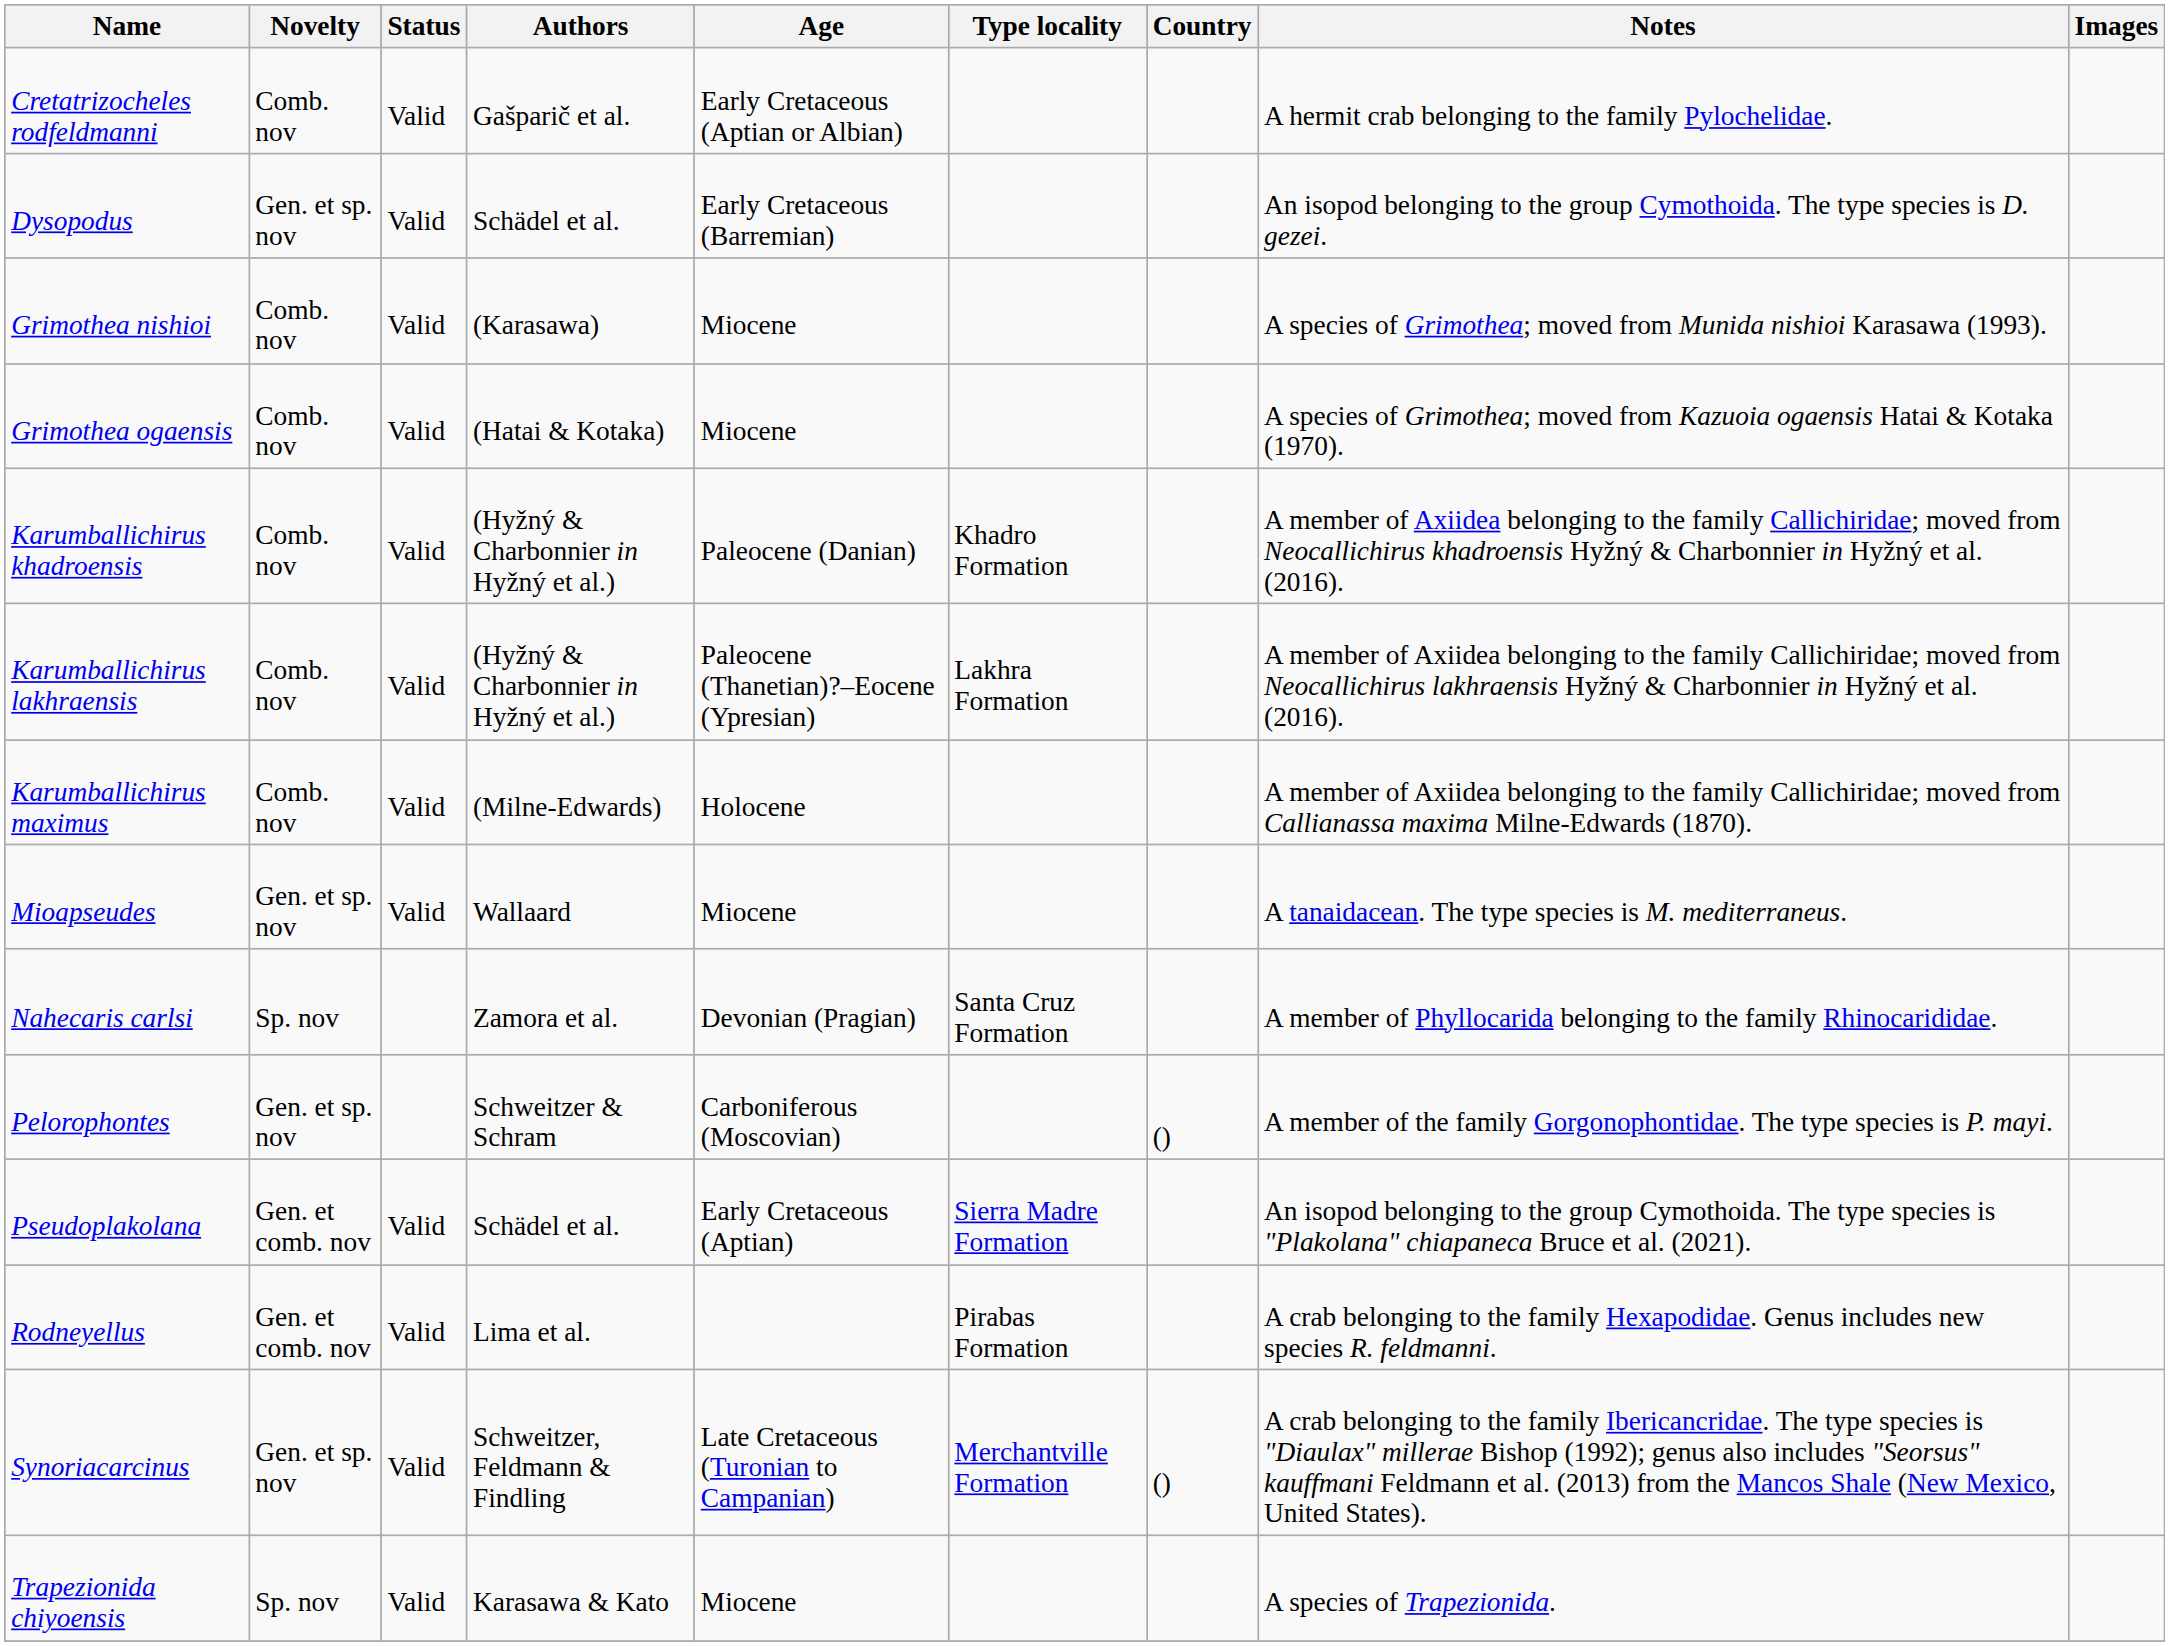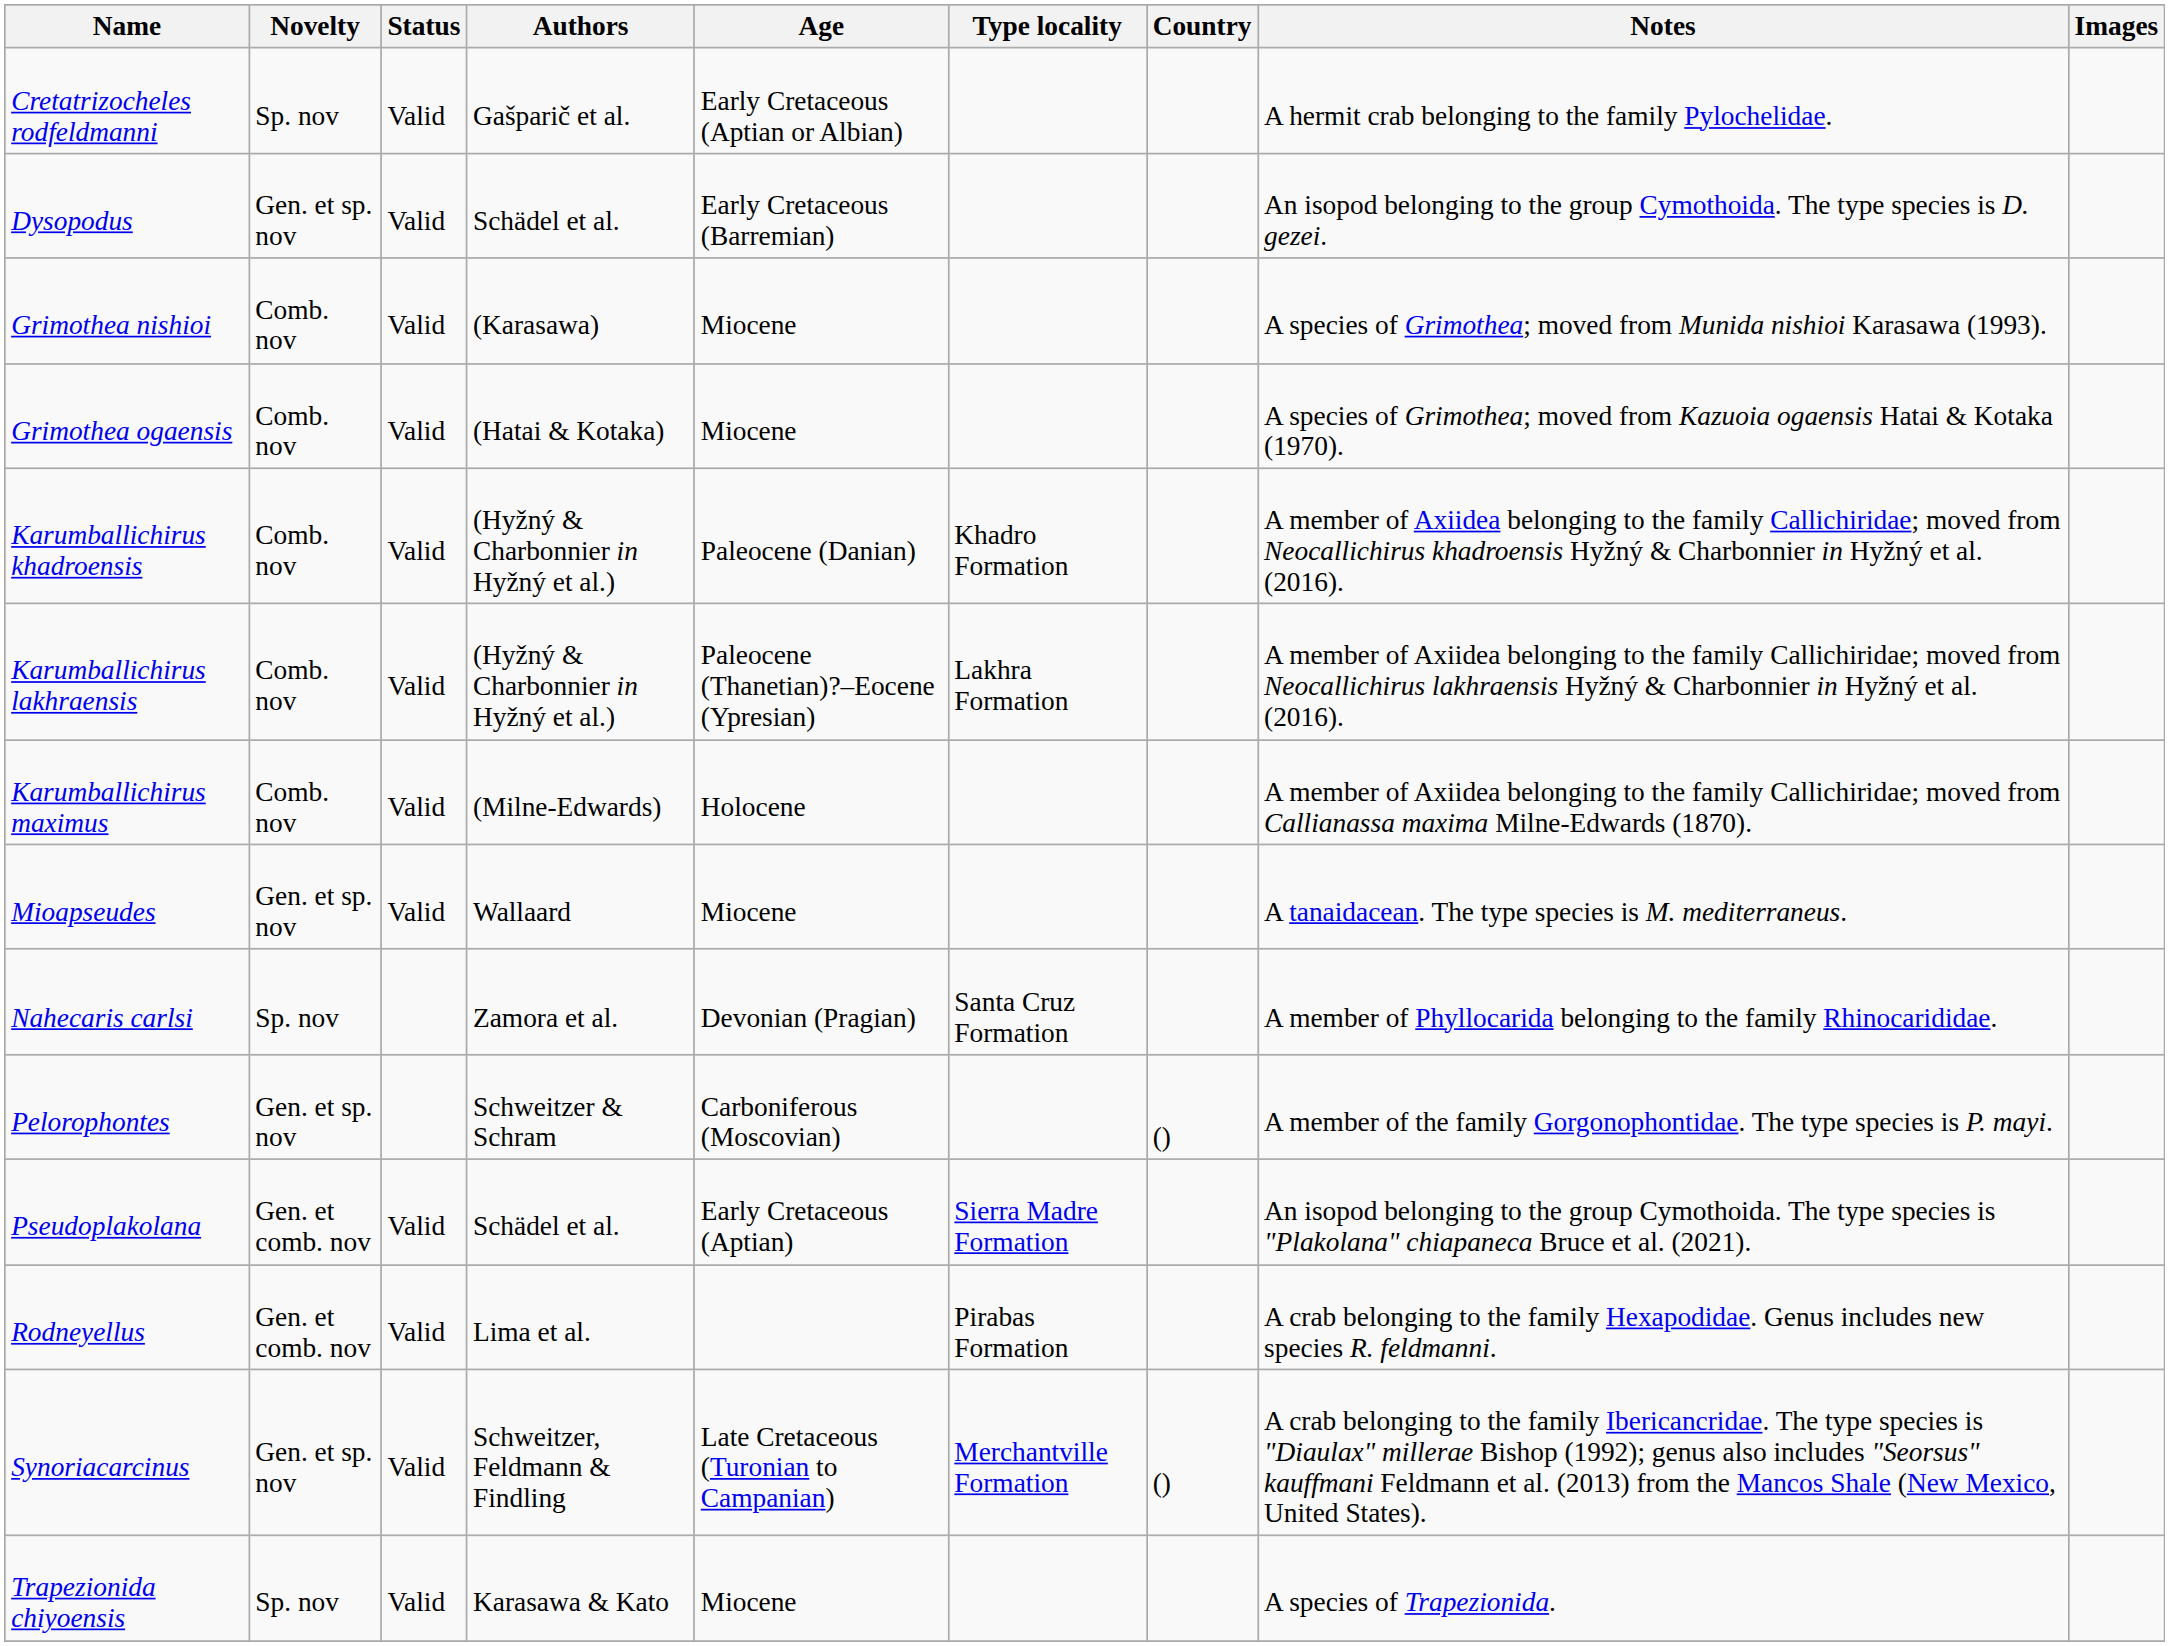 <table class="wikitable sortable" align="center" width="100%">
 <tr>
 <th>Name</th>
 <th>Novelty</th>
 <th>Status</th>
 <th>Authors</th>
 <th>Age</th>
 <th>Type locality</th>
 <th>Country</th>
 <th>Notes</th>
 <th>Images</th>
 </tr>
 <tr>
 <td><br><em><a href='#'>Cretatrizocheles rodfeldmanni</a></em></td>
-<td><br>Comb. nov</td>
+<td><br>Sp. nov</td>
 <td><br>Valid</td>
 <td><br>Gašparič et al.</td>
 <td><br>Early Cretaceous (Aptian or Albian)</td>
 <td></td>
 <td><br></td>
 <td><br>A hermit crab belonging to the family <a href='#'>Pylochelidae</a>.</td>
 <td></td>
 </tr>
 <tr>
 <td><br><em><a href='#'>Dysopodus</a></em></td>
 <td><br>Gen. et sp. nov</td>
 <td><br>Valid</td>
 <td><br>Schädel et al.</td>
 <td><br>Early Cretaceous (Barremian)</td>
 <td></td>
 <td><br></td>
 <td><br>An isopod belonging to the group <a href='#'>Cymothoida</a>. The type species is <em>D. gezei</em>.</td>
 <td></td>
 </tr>
 <tr>
 <td><br><em><a href='#'>Grimothea nishioi</a></em></td>
 <td><br>Comb. nov</td>
 <td><br>Valid</td>
 <td><br>(Karasawa)</td>
 <td><br>Miocene</td>
 <td></td>
 <td><br></td>
 <td><br>A species of <em><a href='#'>Grimothea</a></em>; moved from <em>Munida nishioi</em> Karasawa (1993).</td>
 <td></td>
 </tr>
 <tr>
 <td><br><em><a href='#'>Grimothea ogaensis</a></em></td>
 <td><br>Comb. nov</td>
 <td><br>Valid</td>
 <td><br>(Hatai & Kotaka)</td>
 <td><br>Miocene</td>
 <td></td>
 <td><br></td>
 <td><br>A species of <em>Grimothea</em>; moved from <em>Kazuoia ogaensis</em> Hatai & Kotaka (1970).</td>
 <td></td>
 </tr>
 <tr>
 <td><br><em><a href='#'>Karumballichirus khadroensis</a></em></td>
 <td><br>Comb. nov</td>
 <td><br>Valid</td>
 <td><br>(Hyžný & Charbonnier <em>in</em> Hyžný et al.)</td>
 <td><br>Paleocene (Danian)</td>
 <td><br>Khadro Formation</td>
 <td><br></td>
 <td><br>A member of <a href='#'>Axiidea</a> belonging to the family <a href='#'>Callichiridae</a>; moved from <em>Neocallichirus khadroensis</em> Hyžný & Charbonnier <em>in</em> Hyžný et al. (2016).</td>
 <td></td>
 </tr>
 <tr>
 <td><br><em><a href='#'>Karumballichirus lakhraensis</a></em></td>
 <td><br>Comb. nov</td>
 <td><br>Valid</td>
 <td><br>(Hyžný & Charbonnier <em>in</em> Hyžný et al.)</td>
 <td><br>Paleocene (Thanetian)?–Eocene (Ypresian)</td>
 <td><br>Lakhra Formation</td>
 <td><br></td>
 <td><br>A member of Axiidea belonging to the family Callichiridae; moved from <em>Neocallichirus lakhraensis</em> Hyžný & Charbonnier <em>in</em> Hyžný et al. (2016).</td>
 <td></td>
 </tr>
 <tr>
 <td><br><em><a href='#'>Karumballichirus maximus</a></em></td>
 <td><br>Comb. nov</td>
 <td><br>Valid</td>
 <td><br>(Milne-Edwards)</td>
 <td><br>Holocene</td>
 <td></td>
 <td><br></td>
 <td><br>A member of Axiidea belonging to the family Callichiridae; moved from <em>Callianassa maxima</em> Milne-Edwards (1870).</td>
 <td></td>
 </tr>
 <tr>
 <td><br><em><a href='#'>Mioapseudes</a></em></td>
 <td><br>Gen. et sp. nov</td>
 <td><br>Valid</td>
 <td><br>Wallaard</td>
 <td><br>Miocene</td>
 <td></td>
 <td><br></td>
 <td><br>A <a href='#'>tanaidacean</a>. The type species is <em>M. mediterraneus</em>.</td>
 <td></td>
 </tr>
 <tr>
 <td><br><em><a href='#'>Nahecaris carlsi</a></em></td>
 <td><br>Sp. nov</td>
 <td></td>
 <td><br>Zamora et al.</td>
 <td><br>Devonian (Pragian)</td>
 <td><br>Santa Cruz Formation</td>
 <td><br></td>
 <td><br>A member of <a href='#'>Phyllocarida</a> belonging to the family <a href='#'>Rhinocarididae</a>.</td>
 <td></td>
 </tr>
 <tr>
 <td><br><em><a href='#'>Pelorophontes</a></em></td>
 <td><br>Gen. et sp. nov</td>
 <td></td>
 <td><br>Schweitzer & Schram</td>
 <td><br>Carboniferous (Moscovian)</td>
 <td></td>
 <td><br><br>()</td>
 <td><br>A member of the family <a href='#'>Gorgonophontidae</a>. The type species is <em>P. mayi</em>.</td>
 <td></td>
 </tr>
 <tr>
 <td><br><em><a href='#'>Pseudoplakolana</a></em></td>
 <td><br>Gen. et comb. nov</td>
 <td><br>Valid</td>
 <td><br>Schädel et al.</td>
 <td><br>Early Cretaceous (Aptian)</td>
 <td><br><a href='#'>Sierra Madre Formation</a></td>
 <td><br></td>
 <td><br>An isopod belonging to the group Cymothoida. The type species is <em>"Plakolana" chiapaneca</em> Bruce et al. (2021).</td>
 <td></td>
 </tr>
 <tr>
 <td><br><em><a href='#'>Rodneyellus</a></em></td>
 <td><br>Gen. et comb. nov</td>
 <td><br>Valid</td>
 <td><br>Lima et al.</td>
 <td></td>
 <td><br>Pirabas Formation</td>
 <td><br></td>
 <td><br>A crab belonging to the family <a href='#'>Hexapodidae</a>. Genus includes new species <em>R. feldmanni</em>.</td>
 <td></td>
 </tr>
 <tr>
 <td><br><em><a href='#'>Synoriacarcinus</a></em></td>
 <td><br>Gen. et sp. nov</td>
 <td><br>Valid</td>
 <td><br>Schweitzer, Feldmann & Findling</td>
 <td><br>Late Cretaceous (<a href='#'>Turonian</a> to <a href='#'>Campanian</a>)</td>
 <td><br><a href='#'>Merchantville Formation</a></td>
 <td><br><br>()</td>
 <td><br>A crab belonging to the family <a href='#'>Ibericancridae</a>. The type species is <em>"Diaulax" millerae</em> Bishop (1992); genus also includes <em>"Seorsus" kauffmani</em> Feldmann et al. (2013) from the <a href='#'>Mancos Shale</a> (<a href='#'>New Mexico</a>, United States).</td>
 <td></td>
 </tr>
 <tr>
 <td><br><em><a href='#'>Trapezionida chiyoensis</a></em></td>
 <td><br>Sp. nov</td>
 <td><br>Valid</td>
 <td><br>Karasawa & Kato</td>
 <td><br>Miocene</td>
 <td></td>
 <td><br></td>
 <td><br>A species of <em><a href='#'>Trapezionida</a></em>.</td>
 <td></td>
 </tr>
 <tr>
 </tr>
 </table>
